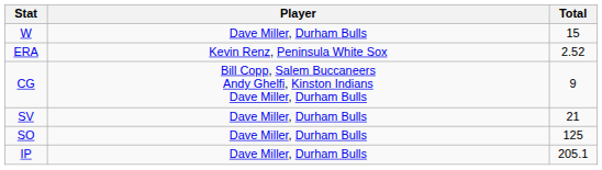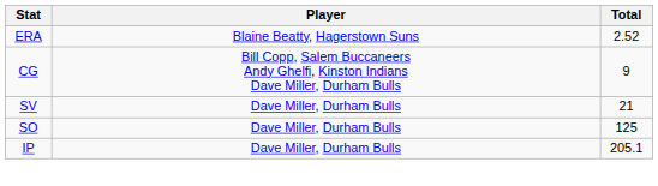 <table class="wikitable" width="40%" style="text-align:center;">
 <tr>
 <th width="5%">Stat</th>
 <th width="60%">Player</th>
 <th width="5%">Total</th>
 </tr>
 <tr>
-<td><a href='#'>W</a></td>
-<td><a href='#'>Dave Miller</a>, <a href='#'>Durham Bulls</a></td>
-<td>15</td>
-</tr>
-<tr>
 <td><a href='#'>ERA</a></td>
-<td><a href='#'>Kevin Renz</a>, <a href='#'>Peninsula White Sox</a></td>
+<td><a href='#'>Blaine Beatty</a>, <a href='#'>Hagerstown Suns</a></td>
 <td>2.52</td>
 </tr>
 <tr>
 <td><a href='#'>CG</a></td>
 <td><a href='#'>Bill Copp</a>, <a href='#'>Salem Buccaneers</a> <br> <a href='#'>Andy Ghelfi</a>, <a href='#'>Kinston Indians</a> <br> <a href='#'>Dave Miller</a>, <a href='#'>Durham Bulls</a></td>
 <td>9</td>
 </tr>
 <tr>
 <td><a href='#'>SV</a></td>
 <td><a href='#'>Dave Miller</a>, <a href='#'>Durham Bulls</a></td>
 <td>21</td>
 </tr>
 <tr>
 <td><a href='#'>SO</a></td>
 <td><a href='#'>Dave Miller</a>, <a href='#'>Durham Bulls</a></td>
 <td>125</td>
 </tr>
 <tr>
 <td><a href='#'>IP</a></td>
 <td><a href='#'>Dave Miller</a>, <a href='#'>Durham Bulls</a></td>
 <td>205.1</td>
 </tr>
 </table>
